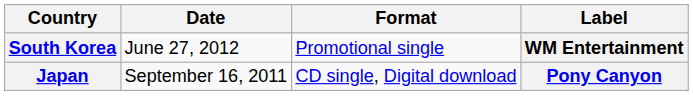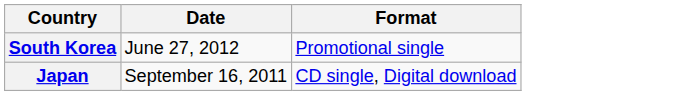 <table class="wikitable plainrowheaders">
 <tr>
 <th scope="col">Country</th>
 <th>Date</th>
 <th>Format</th>
-<th>Label</th>
 </tr>
 <tr>
 <th scope="row" rowspan="1"><a href='#'>South Korea</a></th>
 <td>June 27, 2012</td>
 <td><a href='#'>Promotional single</a></td>
-<th scope="row" rowspan="1">WM Entertainment</th>
 </tr>
 <tr>
 <th scope="row" rowspan="1"><a href='#'>Japan</a></th>
 <td>September 16, 2011</td>
 <td><a href='#'>CD single</a>, <a href='#'>Digital download</a></td>
-<th scope="row" rowspan="1"><a href='#'>Pony Canyon</a></th>
 </tr>
 </table>
